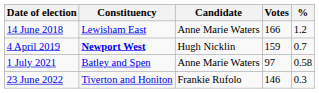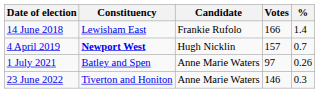 <table class="wikitable">
 <tr>
 <th>Date of election</th>
 <th>Constituency</th>
 <th>Candidate</th>
 <th>Votes</th>
 <th>%</th>
 </tr>
 <tr>
 <td><a href='#'>14 June 2018</a></td>
 <td><a href='#'>Lewisham East</a></td>
-<td>Anne Marie Waters</td>
+<td>Frankie Rufolo</td>
 <td>166</td>
-<td>1.2</td>
+<td>1.4</td>
 </tr>
 <tr>
 <td><a href='#'>4 April 2019</a></td>
 <td><strong><a href='#'>Newport West</a></strong></td>
 <td>Hugh Nicklin</td>
-<td>159</td>
+<td>157</td>
 <td>0.7</td>
 </tr>
 <tr>
 <td><a href='#'>1 July 2021</a></td>
 <td><a href='#'>Batley and Spen</a></td>
 <td>Anne Marie Waters</td>
 <td>97</td>
-<td>0.58</td>
+<td>0.26</td>
 </tr>
 <tr>
 <td><a href='#'>23 June 2022</a></td>
 <td><a href='#'>Tiverton and Honiton</a></td>
-<td>Frankie Rufolo</td>
+<td>Anne Marie Waters</td>
 <td>146</td>
 <td>0.3</td>
 </tr>
 </table>
